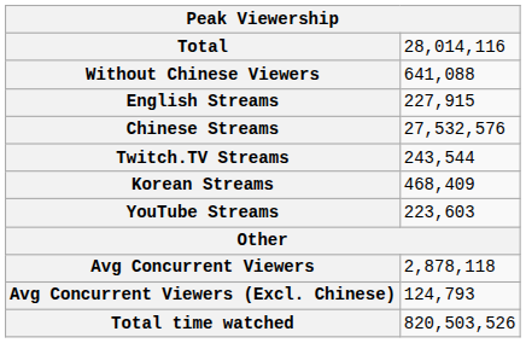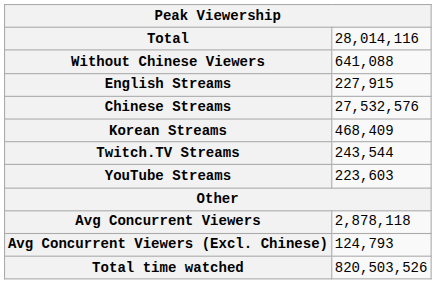 <table class="wikitable">
 <tr>
 <th colspan=2>Peak Viewership</th>
 </tr>
 <tr>
 <th>Total</th>
 <td>28,014,116</td>
 </tr>
 <tr>
 <th>Without Chinese Viewers</th>
 <td>641,088</td>
 </tr>
 <tr>
 <th>English Streams</th>
 <td>227,915</td>
 </tr>
 <tr>
 <th>Chinese Streams</th>
 <td>27,532,576</td>
 </tr>
 <tr>
+<th>Korean Streams</th>
+<td>468,409</td>
+</tr>
+<tr>
 <th>Twitch.TV Streams</th>
 <td>243,544</td>
-</tr>
-<tr>
-<th>Korean Streams</th>
-<td>468,409</td>
 </tr>
 <tr>
 <th>YouTube Streams</th>
 <td>223,603</td>
 </tr>
 <tr>
 <th colspan=2>Other</th>
 </tr>
 <tr>
 <th>Avg Concurrent Viewers</th>
 <td>2,878,118</td>
 </tr>
 <tr>
 <th>Avg Concurrent Viewers (Excl. Chinese)</th>
 <td>124,793</td>
 </tr>
 <tr>
 <th>Total time watched</th>
 <td>820,503,526</td>
 </tr>
 </table>
